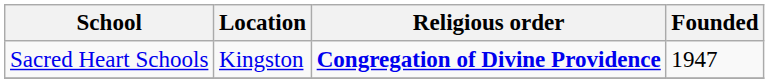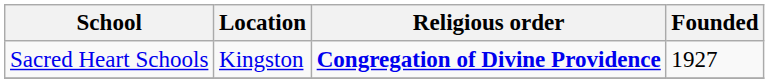 <table class="wikitable">
 <tr>
 <th>School</th>
 <th>Location</th>
 <th>Religious order</th>
 <th>Founded</th>
 </tr>
 <tr>
 <td><a href='#'>Sacred Heart Schools</a></td>
 <td><a href='#'>Kingston</a></td>
 <td><strong><a href='#'>Congregation of Divine Providence</a></strong></td>
-<td>1947</td>
+<td>1927</td>
 </tr>
 <tr>
 </tr>
 </table>
